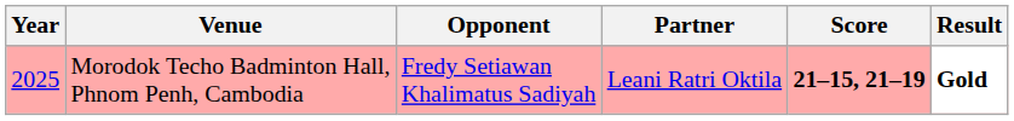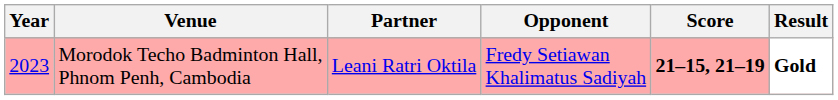 <table class="sortable wikitable" style="font-size: 90%;">
 <tr>
 <th>Year</th>
 <th>Venue</th>
+<th>Partner</th>
 <th>Opponent</th>
-<th>Partner</th>
 <th>Score</th>
 <th>Result</th>
 </tr>
 <tr style="background:#FFAAAA">
-<td align="center"><a href='#'>2025</a></td>
+<td align="center"><a href='#'>2023</a></td>
 <td align="left">Morodok Techo Badminton Hall,<br>Phnom Penh, Cambodia</td>
+<td align="left"> <a href='#'>Leani Ratri Oktila</a></td>
 <td align="left"> <a href='#'>Fredy Setiawan</a> <br>  <a href='#'>Khalimatus Sadiyah</a></td>
-<td align="left"> <a href='#'>Leani Ratri Oktila</a></td>
 <td align="left"><strong>21–15, 21–19</strong></td>
 <td style="text-align:left; background:white"> <strong>Gold</strong></td>
 </tr>
 </table>
